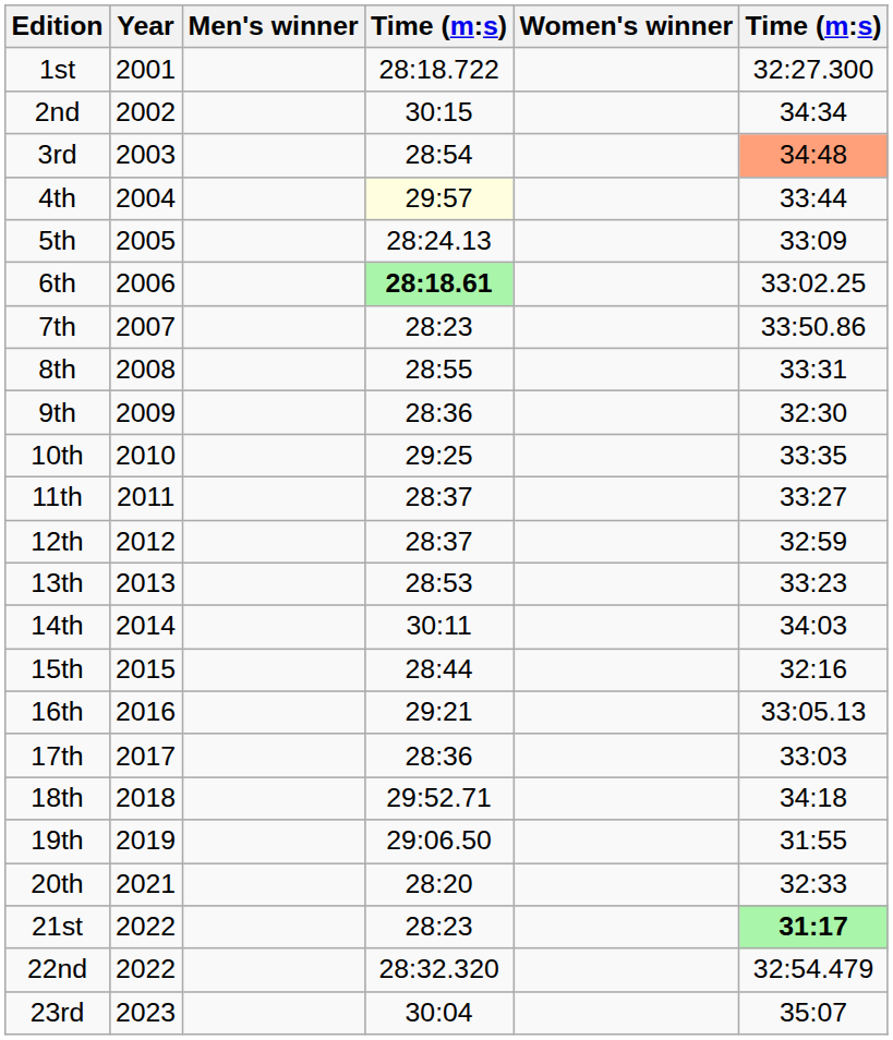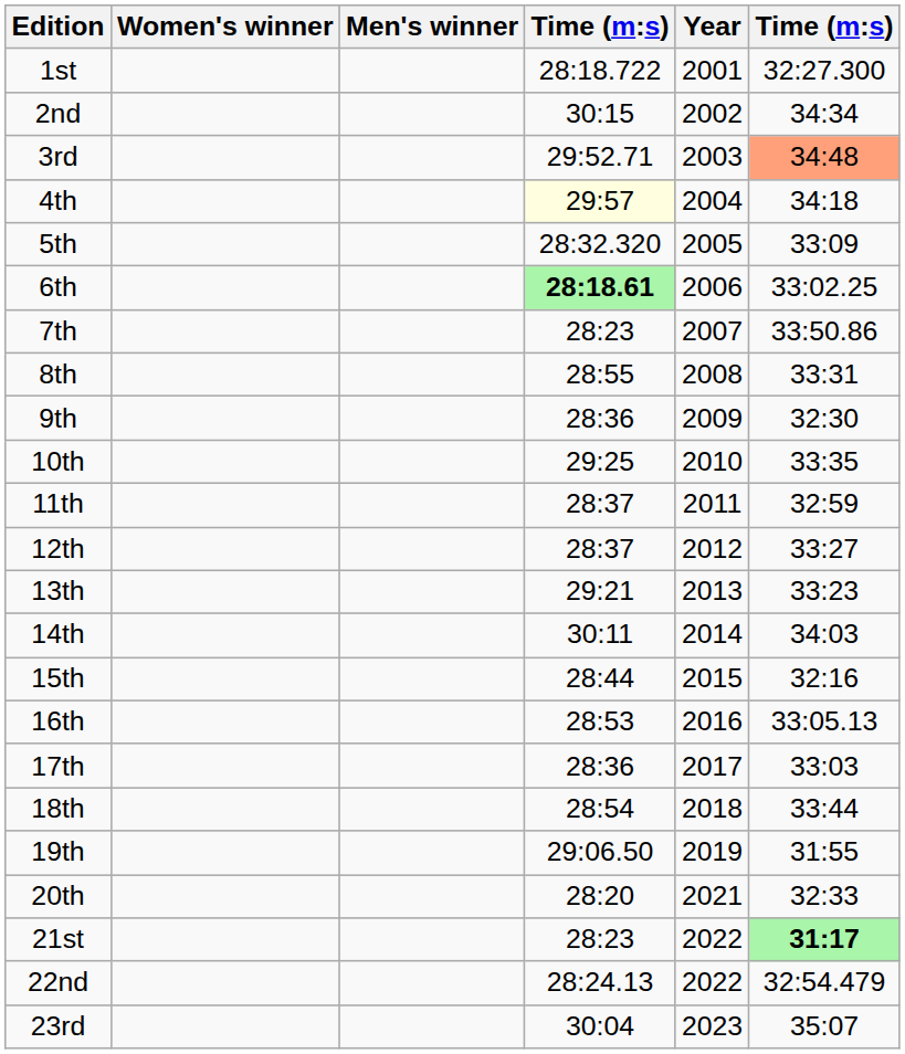 <table class="wikitable sortable" style="text-align:center">
 <tr>
 <th class="unsortable">Edition</th>
-<th>Year</th>
+<th class="unsortable">Women's winner</th>
 <th class="unsortable">Men's winner</th>
 <th>Time (<a href='#'>m</a>:<a href='#'>s</a>)</th>
-<th class="unsortable">Women's winner</th>
+<th>Year</th>
 <th>Time (<a href='#'>m</a>:<a href='#'>s</a>)</th>
 </tr>
 <tr>
 <td>1st</td>
-<td>2001</td>
+<td align="left"></td>
 <td align="left"></td>
 <td>28:18.722</td>
-<td align="left"></td>
+<td>2001</td>
 <td>32:27.300</td>
 </tr>
 <tr>
 <td>2nd</td>
-<td>2002</td>
+<td align="left"></td>
 <td align="left"></td>
 <td>30:15</td>
-<td align="left"></td>
+<td>2002</td>
 <td>34:34</td>
 </tr>
 <tr>
 <td>3rd</td>
+<td align="left"></td>
+<td align="left"></td>
+<td>29:52.71</td>
 <td>2003</td>
-<td align="left"></td>
-<td>28:54</td>
-<td align="left"></td>
 <td style="background: lightsalmon;">34:48</td>
 </tr>
 <tr>
 <td>4th</td>
-<td>2004</td>
+<td align="left"></td>
 <td align="left"></td>
 <td style="background: lightyellow;">29:57</td>
-<td align="left"></td>
-<td>33:44</td>
+<td>2004</td>
+<td>34:18</td>
 </tr>
 <tr>
 <td>5th</td>
+<td align="left"></td>
+<td align="left"></td>
+<td>28:32.320</td>
 <td>2005</td>
-<td align="left"></td>
-<td>28:24.13</td>
-<td align="left"></td>
 <td>33:09</td>
 </tr>
 <tr>
 <td>6th</td>
-<td>2006</td>
+<td align="left"></td>
 <td align="left"></td>
 <td bgcolor="#A9F5A9"><strong>28:18.61</strong></td>
-<td align="left"></td>
+<td>2006</td>
 <td>33:02.25</td>
 </tr>
 <tr>
 <td>7th</td>
-<td>2007</td>
+<td align="left"></td>
 <td align="left"></td>
 <td>28:23</td>
-<td align="left"></td>
+<td>2007</td>
 <td>33:50.86</td>
 </tr>
 <tr>
 <td>8th</td>
-<td>2008</td>
+<td align="left"></td>
 <td align="left"></td>
 <td>28:55</td>
-<td align="left"></td>
+<td>2008</td>
 <td>33:31</td>
 </tr>
 <tr>
 <td>9th</td>
-<td>2009</td>
+<td align="left"></td>
 <td align="left"></td>
 <td>28:36</td>
-<td align="left"></td>
+<td>2009</td>
 <td>32:30</td>
 </tr>
 <tr>
 <td>10th</td>
-<td>2010</td>
+<td align="left"></td>
 <td align="left"></td>
 <td>29:25</td>
-<td align="left"></td>
+<td>2010</td>
 <td>33:35</td>
 </tr>
 <tr>
 <td>11th</td>
-<td>2011</td>
+<td align="left"></td>
 <td align="left"></td>
 <td>28:37</td>
+<td>2011</td>
+<td>32:59</td>
+</tr>
+<tr>
+<td>12th</td>
 <td align="left"></td>
+<td align="left"></td>
+<td>28:37</td>
+<td>2012</td>
 <td>33:27</td>
 </tr>
 <tr>
-<td>12th</td>
-<td>2012</td>
+<td>13th</td>
 <td align="left"></td>
-<td>28:37</td>
 <td align="left"></td>
-<td>32:59</td>
-</tr>
-<tr>
-<td>13th</td>
+<td>29:21</td>
 <td>2013</td>
-<td align="left"></td>
-<td>28:53</td>
-<td align="left"></td>
 <td>33:23</td>
 </tr>
 <tr>
 <td>14th</td>
-<td>2014</td>
+<td align="left"></td>
 <td align="left"></td>
 <td>30:11</td>
-<td align="left"></td>
+<td>2014</td>
 <td>34:03</td>
 </tr>
 <tr>
 <td>15th</td>
-<td>2015</td>
+<td align="left"></td>
 <td align="left"></td>
 <td>28:44</td>
-<td align="left"></td>
+<td>2015</td>
 <td>32:16</td>
 </tr>
 <tr>
 <td>16th</td>
+<td align="left"></td>
+<td align="left"></td>
+<td>28:53</td>
 <td>2016</td>
-<td align="left"></td>
-<td>29:21</td>
-<td align="left"></td>
 <td>33:05.13</td>
 </tr>
 <tr>
 <td>17th</td>
-<td>2017</td>
+<td align="left"></td>
 <td align="left"></td>
 <td>28:36</td>
-<td align="left"></td>
+<td>2017</td>
 <td>33:03</td>
 </tr>
 <tr>
 <td>18th</td>
+<td align="left"></td>
+<td align="left"></td>
+<td>28:54</td>
 <td>2018</td>
-<td align="left"></td>
-<td>29:52.71</td>
-<td align="left"></td>
-<td>34:18</td>
+<td>33:44</td>
 </tr>
 <tr>
 <td>19th</td>
-<td>2019</td>
+<td align="left"></td>
 <td align="left"></td>
 <td>29:06.50</td>
-<td align="left"></td>
+<td>2019</td>
 <td>31:55</td>
 </tr>
 <tr>
 <td>20th</td>
-<td>2021</td>
+<td align="left"></td>
 <td align="left"></td>
 <td>28:20</td>
-<td align="left"></td>
+<td>2021</td>
 <td>32:33</td>
 </tr>
 <tr>
 <td>21st</td>
-<td>2022</td>
+<td align="left"></td>
 <td align="left"></td>
 <td>28:23</td>
-<td align="left"></td>
+<td>2022</td>
 <td bgcolor="#A9F5A9"><strong>31:17</strong></td>
 </tr>
 <tr>
 <td>22nd</td>
+<td align="left"></td>
+<td align="left"></td>
+<td>28:24.13</td>
 <td>2022</td>
-<td align="left"></td>
-<td>28:32.320</td>
-<td align="left"></td>
 <td>32:54.479</td>
 </tr>
 <tr>
 <td>23rd</td>
-<td>2023</td>
+<td align="left"></td>
 <td align="left"></td>
 <td>30:04</td>
-<td align="left"></td>
+<td>2023</td>
 <td>35:07</td>
 </tr>
 </table>
